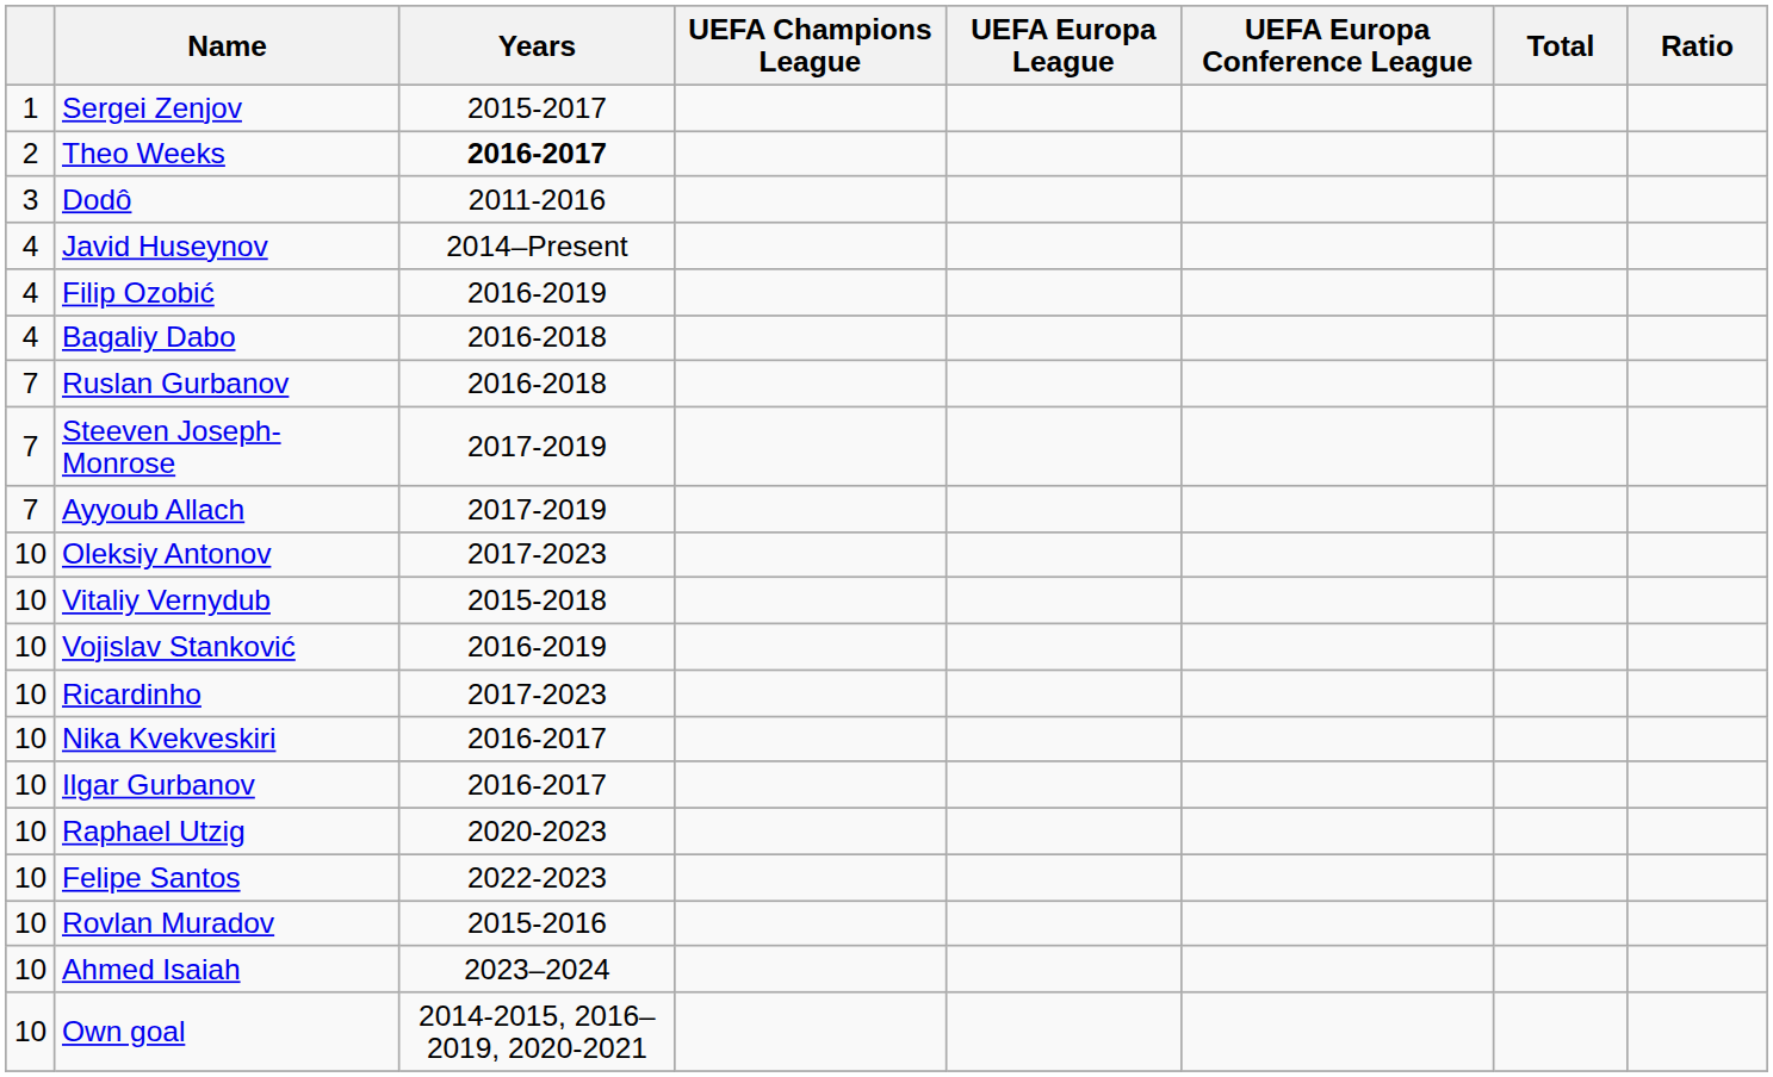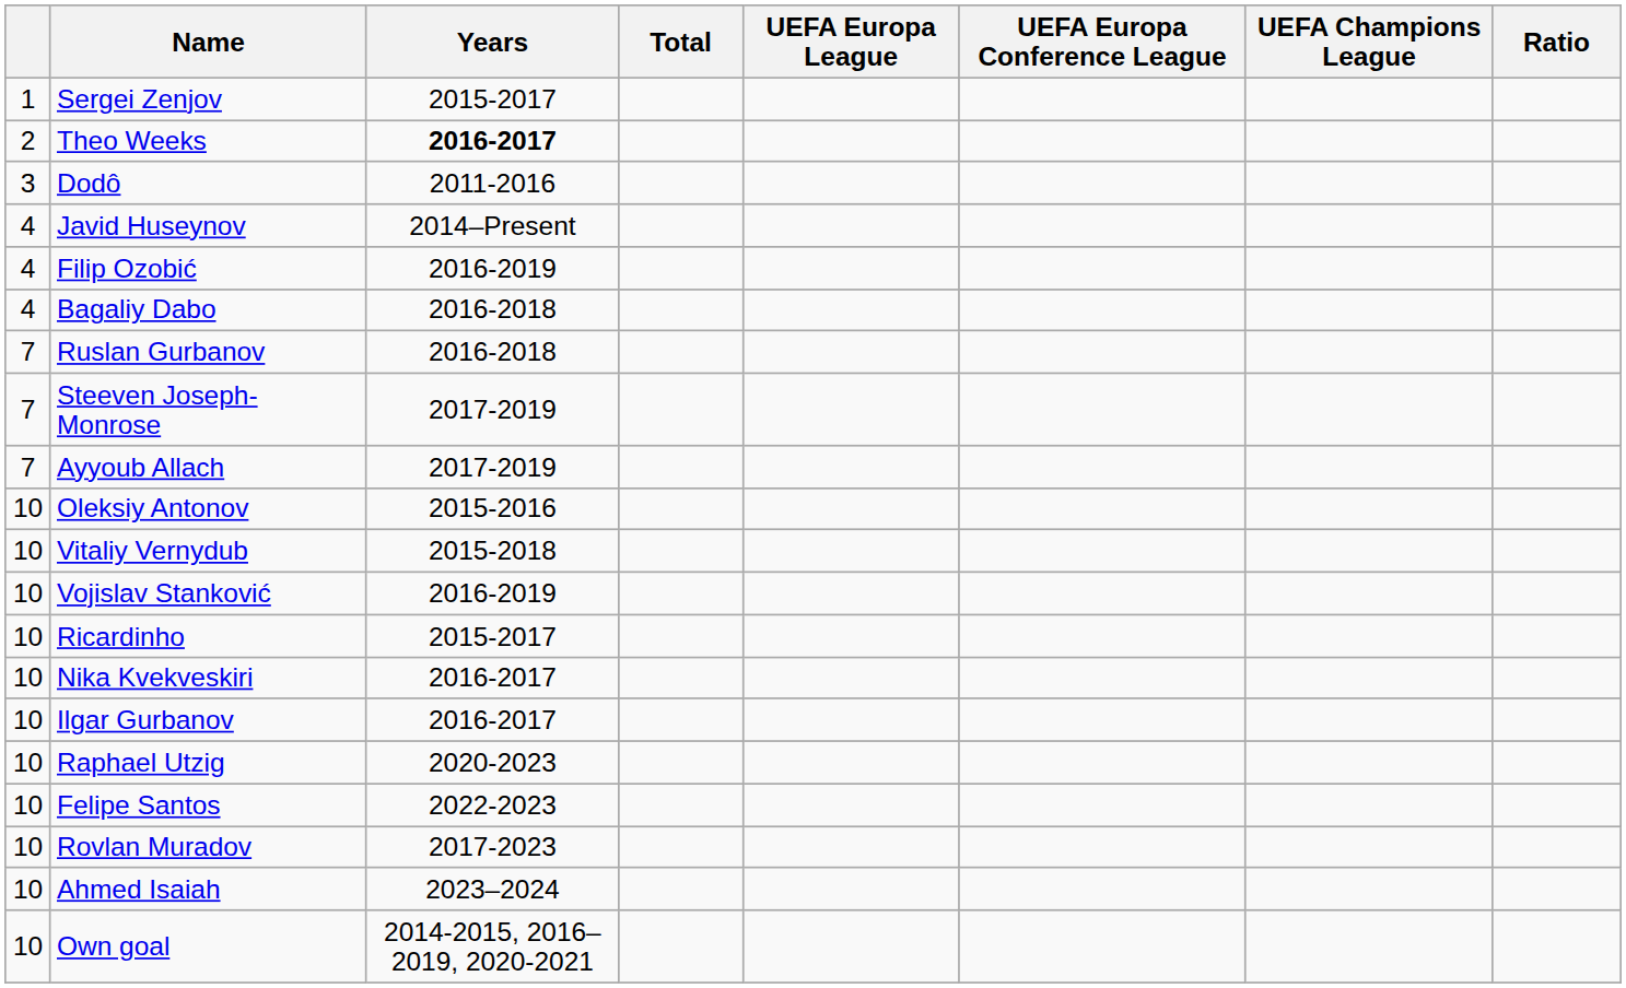 <table class="wikitable sortable"  style="text-align:center; font-size:90%; ">
 <tr>
 <th width=20px></th>
 <th width=300px>Name</th>
 <th width=250px>Years</th>
-<th width=200px>UEFA Champions League</th>
+<th width=100px>Total</th>
 <th width=200px>UEFA Europa League</th>
 <th width=250px>UEFA Europa Conference League</th>
-<th width=100px>Total</th>
+<th width=200px>UEFA Champions League</th>
 <th width=100px>Ratio</th>
 </tr>
 <tr>
 <td>1</td>
 <td align="left"> <a href='#'>Sergei Zenjov</a></td>
 <td>2015-2017</td>
 <td></td>
 <td></td>
 <td></td>
 <td></td>
 <td></td>
 </tr>
 <tr>
 <td>2</td>
 <td align="left"> <a href='#'>Theo Weeks</a></td>
 <td><strong>2016-2017</strong></td>
 <td></td>
 <td></td>
 <td></td>
 <td></td>
 <td></td>
 </tr>
 <tr>
 <td>3</td>
 <td align="left"> <a href='#'>Dodô</a></td>
 <td>2011-2016</td>
 <td></td>
 <td></td>
 <td></td>
 <td></td>
 <td></td>
 </tr>
 <tr>
 <td>4</td>
 <td align="left"> <a href='#'>Javid Huseynov</a></td>
 <td>2014–Present</td>
 <td></td>
 <td></td>
 <td></td>
 <td></td>
 <td></td>
 </tr>
 <tr>
 <td>4</td>
 <td align="left"> <a href='#'>Filip Ozobić</a></td>
 <td>2016-2019</td>
 <td></td>
 <td></td>
 <td></td>
 <td></td>
 <td></td>
 </tr>
 <tr>
 <td>4</td>
 <td align="left"> <a href='#'>Bagaliy Dabo</a></td>
 <td>2016-2018</td>
 <td></td>
 <td></td>
 <td></td>
 <td></td>
 <td></td>
 </tr>
 <tr>
 <td>7</td>
 <td align="left"> <a href='#'>Ruslan Gurbanov</a></td>
 <td>2016-2018</td>
 <td></td>
 <td></td>
 <td></td>
 <td></td>
 <td></td>
 </tr>
 <tr>
 <td>7</td>
 <td align="left"> <a href='#'>Steeven Joseph-Monrose</a></td>
 <td>2017-2019</td>
 <td></td>
 <td></td>
 <td></td>
 <td></td>
 <td></td>
 </tr>
 <tr>
 <td>7</td>
 <td align="left"> <a href='#'>Ayyoub Allach</a></td>
 <td>2017-2019</td>
 <td></td>
 <td></td>
 <td></td>
 <td></td>
 <td></td>
 </tr>
 <tr>
 <td>10</td>
 <td align="left"> <a href='#'>Oleksiy Antonov</a></td>
-<td>2017-2023</td>
+<td>2015-2016</td>
 <td></td>
 <td></td>
 <td></td>
 <td></td>
 <td></td>
 </tr>
 <tr>
 <td>10</td>
 <td align="left"> <a href='#'>Vitaliy Vernydub</a></td>
 <td>2015-2018</td>
 <td></td>
 <td></td>
 <td></td>
 <td></td>
 <td></td>
 </tr>
 <tr>
 <td>10</td>
 <td align="left"> <a href='#'>Vojislav Stanković</a></td>
 <td>2016-2019</td>
 <td></td>
 <td></td>
 <td></td>
 <td></td>
 <td></td>
 </tr>
 <tr>
 <td>10</td>
 <td align="left"> <a href='#'>Ricardinho</a></td>
-<td>2017-2023</td>
+<td>2015-2017</td>
 <td></td>
 <td></td>
 <td></td>
 <td></td>
 <td></td>
 </tr>
 <tr>
 <td>10</td>
 <td align="left"> <a href='#'>Nika Kvekveskiri</a></td>
 <td>2016-2017</td>
 <td></td>
 <td></td>
 <td></td>
 <td></td>
 <td></td>
 </tr>
 <tr>
 <td>10</td>
 <td align="left"> <a href='#'>Ilgar Gurbanov</a></td>
 <td>2016-2017</td>
 <td></td>
 <td></td>
 <td></td>
 <td></td>
 <td></td>
 </tr>
 <tr>
 <td>10</td>
 <td align="left"> <a href='#'>Raphael Utzig</a></td>
 <td>2020-2023</td>
 <td></td>
 <td></td>
 <td></td>
 <td></td>
 <td></td>
 </tr>
 <tr>
 <td>10</td>
 <td align="left"> <a href='#'>Felipe Santos</a></td>
 <td>2022-2023</td>
 <td></td>
 <td></td>
 <td></td>
 <td></td>
 <td></td>
 </tr>
 <tr>
 <td>10</td>
 <td align="left"> <a href='#'>Rovlan Muradov</a></td>
-<td>2015-2016</td>
+<td>2017-2023</td>
 <td></td>
 <td></td>
 <td></td>
 <td></td>
 <td></td>
 </tr>
 <tr>
 <td>10</td>
 <td align="left"> <a href='#'>Ahmed Isaiah</a></td>
 <td>2023–2024</td>
 <td></td>
 <td></td>
 <td></td>
 <td></td>
 <td></td>
 </tr>
 <tr>
 <td>10</td>
 <td align="left"><a href='#'>Own goal</a></td>
 <td>2014-2015, 2016–2019, 2020-2021</td>
 <td></td>
 <td></td>
 <td></td>
 <td></td>
 <td></td>
 </tr>
 </table>
